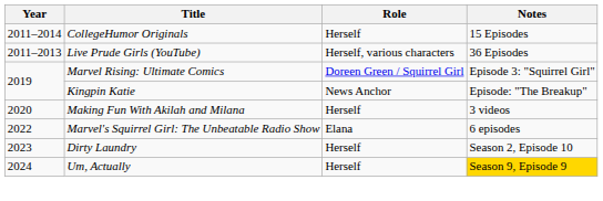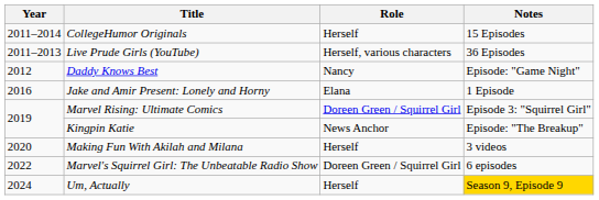 <table class="wikitable sortable">
 <tr>
 <th>Year</th>
 <th>Title</th>
 <th>Role</th>
 <th class="unsortable">Notes</th>
 </tr>
 <tr>
 <td>2011–2014</td>
 <td><em>CollegeHumor Originals</em></td>
 <td>Herself</td>
 <td>15 Episodes</td>
 </tr>
 <tr>
 <td>2011–2013</td>
 <td><em>Live Prude Girls (YouTube)</em></td>
 <td>Herself, various characters</td>
 <td>36 Episodes</td>
+</tr>
+<tr>
+<td>2012</td>
+<td><em><a href='#'>Daddy Knows Best</a></em></td>
+<td>Nancy</td>
+<td>Episode: "Game Night"</td>
+</tr>
+<tr>
+<td>2016</td>
+<td><em>Jake and Amir Present: Lonely and Horny</em></td>
+<td>Elana</td>
+<td>1 Episode</td>
 </tr>
 <tr>
 <td rowspan="2">2019</td>
 <td><em>Marvel Rising: Ultimate Comics</em></td>
 <td><a href='#'>Doreen Green / Squirrel Girl</a></td>
 <td>Episode 3: "Squirrel Girl"</td>
 </tr>
 <tr>
 <td><em>Kingpin Katie</em></td>
 <td>News Anchor</td>
 <td>Episode: "The Breakup"</td>
 </tr>
 <tr>
 <td>2020</td>
 <td><em>Making Fun With Akilah and Milana</em></td>
 <td>Herself</td>
 <td>3 videos</td>
 </tr>
 <tr>
 <td>2022</td>
 <td><em>Marvel's Squirrel Girl: The Unbeatable Radio Show</em></td>
-<td>Elana</td>
+<td>Doreen Green / Squirrel Girl</td>
 <td>6 episodes</td>
-</tr>
-<tr>
-<td>2023</td>
-<td><em>Dirty Laundry</em></td>
-<td>Herself</td>
-<td>Season 2, Episode 10</td>
 </tr>
 <tr>
 <td>2024</td>
 <td><em>Um, Actually</em></td>
 <td>Herself</td>
 <td style="background: gold;">Season 9, Episode 9</td>
 </tr>
 </table>
